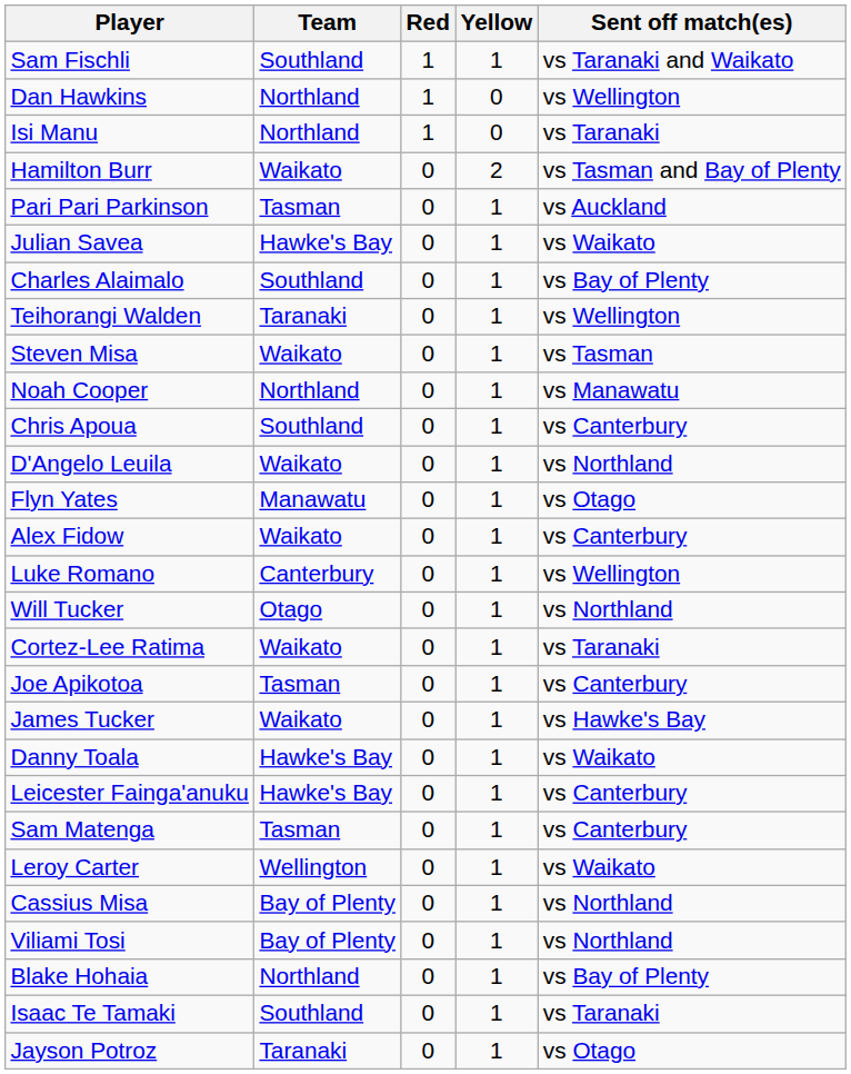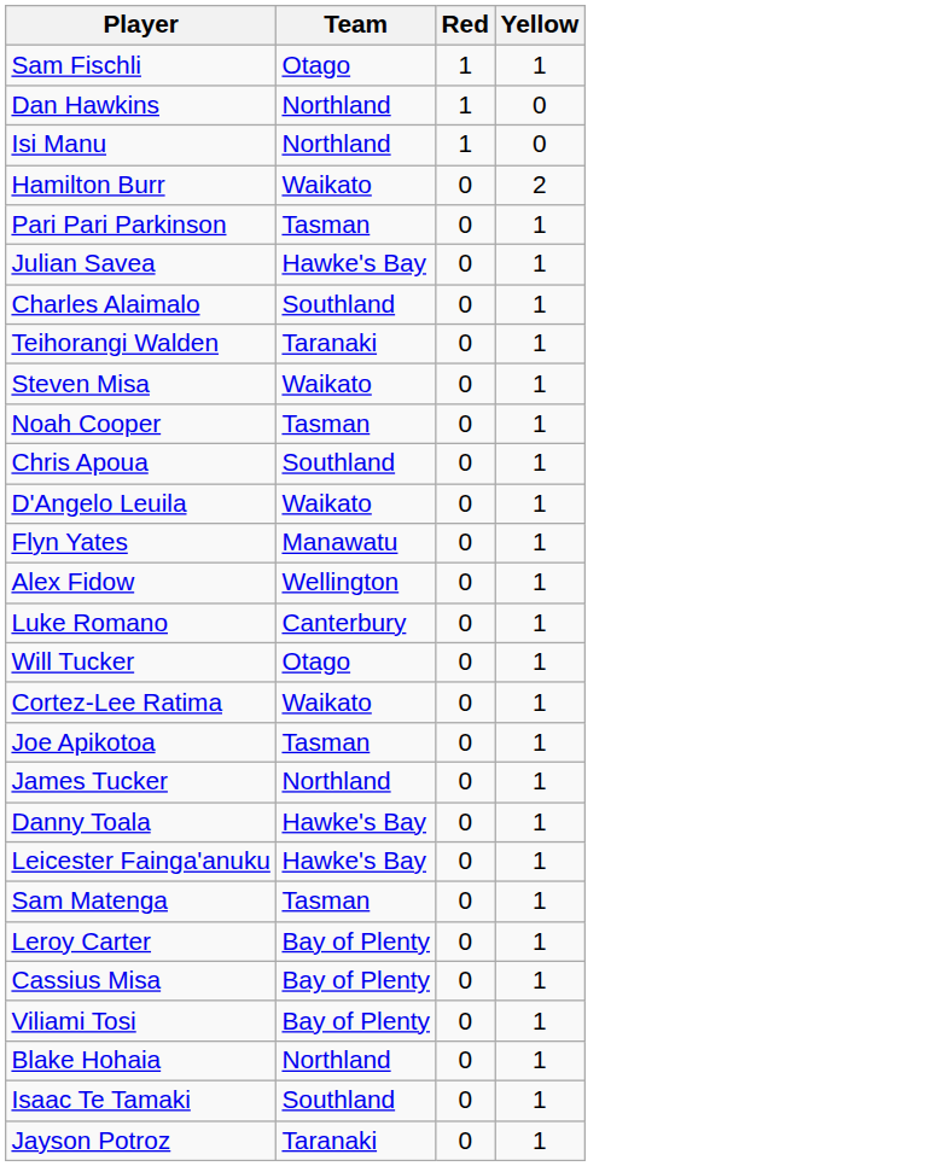 <table class="wikitable" style="text-align:center">
 <tr>
 <th>Player</th>
 <th>Team</th>
 <th> Red</th>
 <th> Yellow</th>
-<th>Sent off match(es)</th>
 </tr>
 <tr>
 <td style="text-align:left"><a href='#'>Sam Fischli</a></td>
-<td style="text-align:left"><a href='#'>Southland</a></td>
+<td style="text-align:left"><a href='#'>Otago</a></td>
 <td>1</td>
 <td>1</td>
-<td style="text-align:left">vs <a href='#'>Taranaki</a> and <a href='#'>Waikato</a></td>
 </tr>
 <tr>
 <td style="text-align:left"><a href='#'>Dan Hawkins</a></td>
 <td style="text-align:left"><a href='#'>Northland</a></td>
 <td>1</td>
 <td>0</td>
-<td style="text-align:left">vs <a href='#'>Wellington</a></td>
 </tr>
 <tr>
 <td style="text-align:left"><a href='#'>Isi Manu</a></td>
 <td style="text-align:left"><a href='#'>Northland</a></td>
 <td>1</td>
 <td>0</td>
-<td style="text-align:left">vs <a href='#'>Taranaki</a></td>
 </tr>
 <tr>
 <td style="text-align:left"><a href='#'>Hamilton Burr</a></td>
 <td style="text-align:left"><a href='#'>Waikato</a></td>
 <td>0</td>
 <td>2</td>
-<td style="text-align:left">vs <a href='#'>Tasman</a> and <a href='#'>Bay of Plenty</a></td>
 </tr>
 <tr>
 <td style="text-align:left"><a href='#'>Pari Pari Parkinson</a></td>
 <td style="text-align:left"><a href='#'>Tasman</a></td>
 <td>0</td>
 <td>1</td>
-<td style="text-align:left">vs <a href='#'>Auckland</a></td>
 </tr>
 <tr>
 <td style="text-align:left"><a href='#'>Julian Savea</a></td>
 <td style="text-align:left"><a href='#'>Hawke's Bay</a></td>
 <td>0</td>
 <td>1</td>
-<td style="text-align:left">vs <a href='#'>Waikato</a></td>
 </tr>
 <tr>
 <td style="text-align:left"><a href='#'>Charles Alaimalo</a></td>
 <td style="text-align:left"><a href='#'>Southland</a></td>
 <td>0</td>
 <td>1</td>
-<td style="text-align:left">vs <a href='#'>Bay of Plenty</a></td>
 </tr>
 <tr>
 <td style="text-align:left"><a href='#'>Teihorangi Walden</a></td>
 <td style="text-align:left"><a href='#'>Taranaki</a></td>
 <td>0</td>
 <td>1</td>
-<td style="text-align:left">vs <a href='#'>Wellington</a></td>
 </tr>
 <tr>
 <td style="text-align:left"><a href='#'>Steven Misa</a></td>
 <td style="text-align:left"><a href='#'>Waikato</a></td>
 <td>0</td>
 <td>1</td>
-<td style="text-align:left">vs <a href='#'>Tasman</a></td>
 </tr>
 <tr>
 <td style="text-align:left"><a href='#'>Noah Cooper</a></td>
-<td style="text-align:left"><a href='#'>Northland</a></td>
+<td style="text-align:left"><a href='#'>Tasman</a></td>
 <td>0</td>
 <td>1</td>
-<td style="text-align:left">vs <a href='#'>Manawatu</a></td>
 </tr>
 <tr>
 <td style="text-align:left"><a href='#'>Chris Apoua</a></td>
 <td style="text-align:left"><a href='#'>Southland</a></td>
 <td>0</td>
 <td>1</td>
-<td style="text-align:left">vs <a href='#'>Canterbury</a></td>
 </tr>
 <tr>
 <td style="text-align:left"><a href='#'>D'Angelo Leuila</a></td>
 <td style="text-align:left"><a href='#'>Waikato</a></td>
 <td>0</td>
 <td>1</td>
-<td style="text-align:left">vs <a href='#'>Northland</a></td>
 </tr>
 <tr>
 <td style="text-align:left"><a href='#'>Flyn Yates</a></td>
 <td style="text-align:left"><a href='#'>Manawatu</a></td>
 <td>0</td>
 <td>1</td>
-<td style="text-align:left">vs <a href='#'>Otago</a></td>
 </tr>
 <tr>
 <td style="text-align:left"><a href='#'>Alex Fidow</a></td>
-<td style="text-align:left"><a href='#'>Waikato</a></td>
+<td style="text-align:left"><a href='#'>Wellington</a></td>
 <td>0</td>
 <td>1</td>
-<td style="text-align:left">vs <a href='#'>Canterbury</a></td>
 </tr>
 <tr>
 <td style="text-align:left"><a href='#'>Luke Romano</a></td>
 <td style="text-align:left"><a href='#'>Canterbury</a></td>
 <td>0</td>
 <td>1</td>
-<td style="text-align:left">vs <a href='#'>Wellington</a></td>
 </tr>
 <tr>
 <td style="text-align:left"><a href='#'>Will Tucker</a></td>
 <td style="text-align:left"><a href='#'>Otago</a></td>
 <td>0</td>
 <td>1</td>
-<td style="text-align:left">vs <a href='#'>Northland</a></td>
 </tr>
 <tr>
 <td style="text-align:left"><a href='#'>Cortez-Lee Ratima</a></td>
 <td style="text-align:left"><a href='#'>Waikato</a></td>
 <td>0</td>
 <td>1</td>
-<td style="text-align:left">vs <a href='#'>Taranaki</a></td>
 </tr>
 <tr>
 <td style="text-align:left"><a href='#'>Joe Apikotoa</a></td>
 <td style="text-align:left"><a href='#'>Tasman</a></td>
 <td>0</td>
 <td>1</td>
-<td style="text-align:left">vs <a href='#'>Canterbury</a></td>
 </tr>
 <tr>
 <td style="text-align:left"><a href='#'>James Tucker</a></td>
-<td style="text-align:left"><a href='#'>Waikato</a></td>
+<td style="text-align:left"><a href='#'>Northland</a></td>
 <td>0</td>
 <td>1</td>
-<td style="text-align:left">vs <a href='#'>Hawke's Bay</a></td>
 </tr>
 <tr>
 <td style="text-align:left"><a href='#'>Danny Toala</a></td>
 <td style="text-align:left"><a href='#'>Hawke's Bay</a></td>
 <td>0</td>
 <td>1</td>
-<td style="text-align:left">vs <a href='#'>Waikato</a></td>
 </tr>
 <tr>
 <td style="text-align:left"><a href='#'>Leicester Fainga'anuku</a></td>
 <td style="text-align:left"><a href='#'>Hawke's Bay</a></td>
 <td>0</td>
 <td>1</td>
-<td style="text-align:left">vs <a href='#'>Canterbury</a></td>
 </tr>
 <tr>
 <td style="text-align:left"><a href='#'>Sam Matenga</a></td>
 <td style="text-align:left"><a href='#'>Tasman</a></td>
 <td>0</td>
 <td>1</td>
-<td style="text-align:left">vs <a href='#'>Canterbury</a></td>
 </tr>
 <tr>
 <td style="text-align:left"><a href='#'>Leroy Carter</a></td>
-<td style="text-align:left"><a href='#'>Wellington</a></td>
+<td style="text-align:left"><a href='#'>Bay of Plenty</a></td>
 <td>0</td>
 <td>1</td>
-<td style="text-align:left">vs <a href='#'>Waikato</a></td>
 </tr>
 <tr>
 <td style="text-align:left"><a href='#'>Cassius Misa</a></td>
 <td style="text-align:left"><a href='#'>Bay of Plenty</a></td>
 <td>0</td>
 <td>1</td>
-<td style="text-align:left">vs <a href='#'>Northland</a></td>
 </tr>
 <tr>
 <td style="text-align:left"><a href='#'>Viliami Tosi</a></td>
 <td style="text-align:left"><a href='#'>Bay of Plenty</a></td>
 <td>0</td>
 <td>1</td>
-<td style="text-align:left">vs <a href='#'>Northland</a></td>
 </tr>
 <tr>
 <td style="text-align:left"><a href='#'>Blake Hohaia</a></td>
 <td style="text-align:left"><a href='#'>Northland</a></td>
 <td>0</td>
 <td>1</td>
-<td style="text-align:left">vs <a href='#'>Bay of Plenty</a></td>
 </tr>
 <tr>
 <td style="text-align:left"><a href='#'>Isaac Te Tamaki</a></td>
 <td style="text-align:left"><a href='#'>Southland</a></td>
 <td>0</td>
 <td>1</td>
-<td style="text-align:left">vs <a href='#'>Taranaki</a></td>
 </tr>
 <tr>
 <td style="text-align:left"><a href='#'>Jayson Potroz</a></td>
 <td style="text-align:left"><a href='#'>Taranaki</a></td>
 <td>0</td>
 <td>1</td>
-<td style="text-align:left">vs <a href='#'>Otago</a></td>
 </tr>
 </table>
